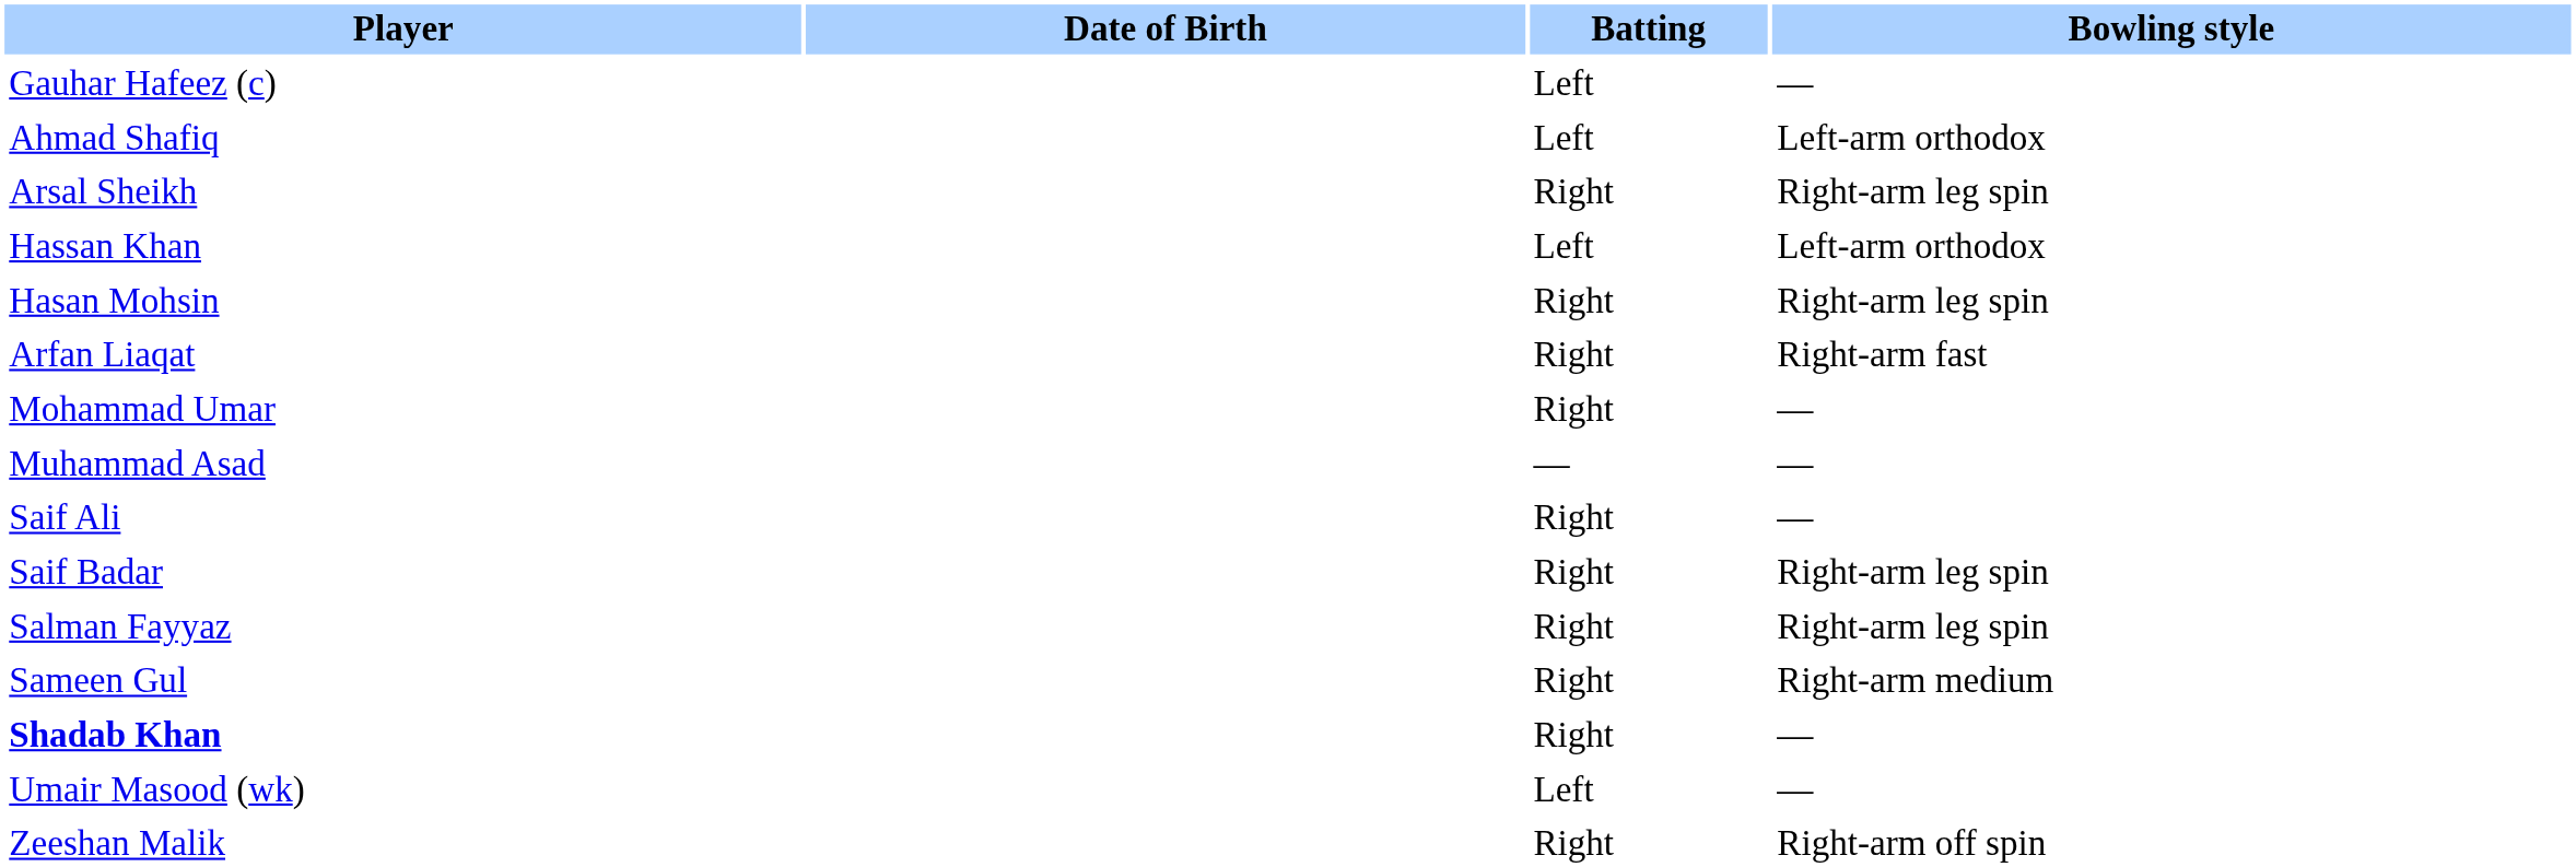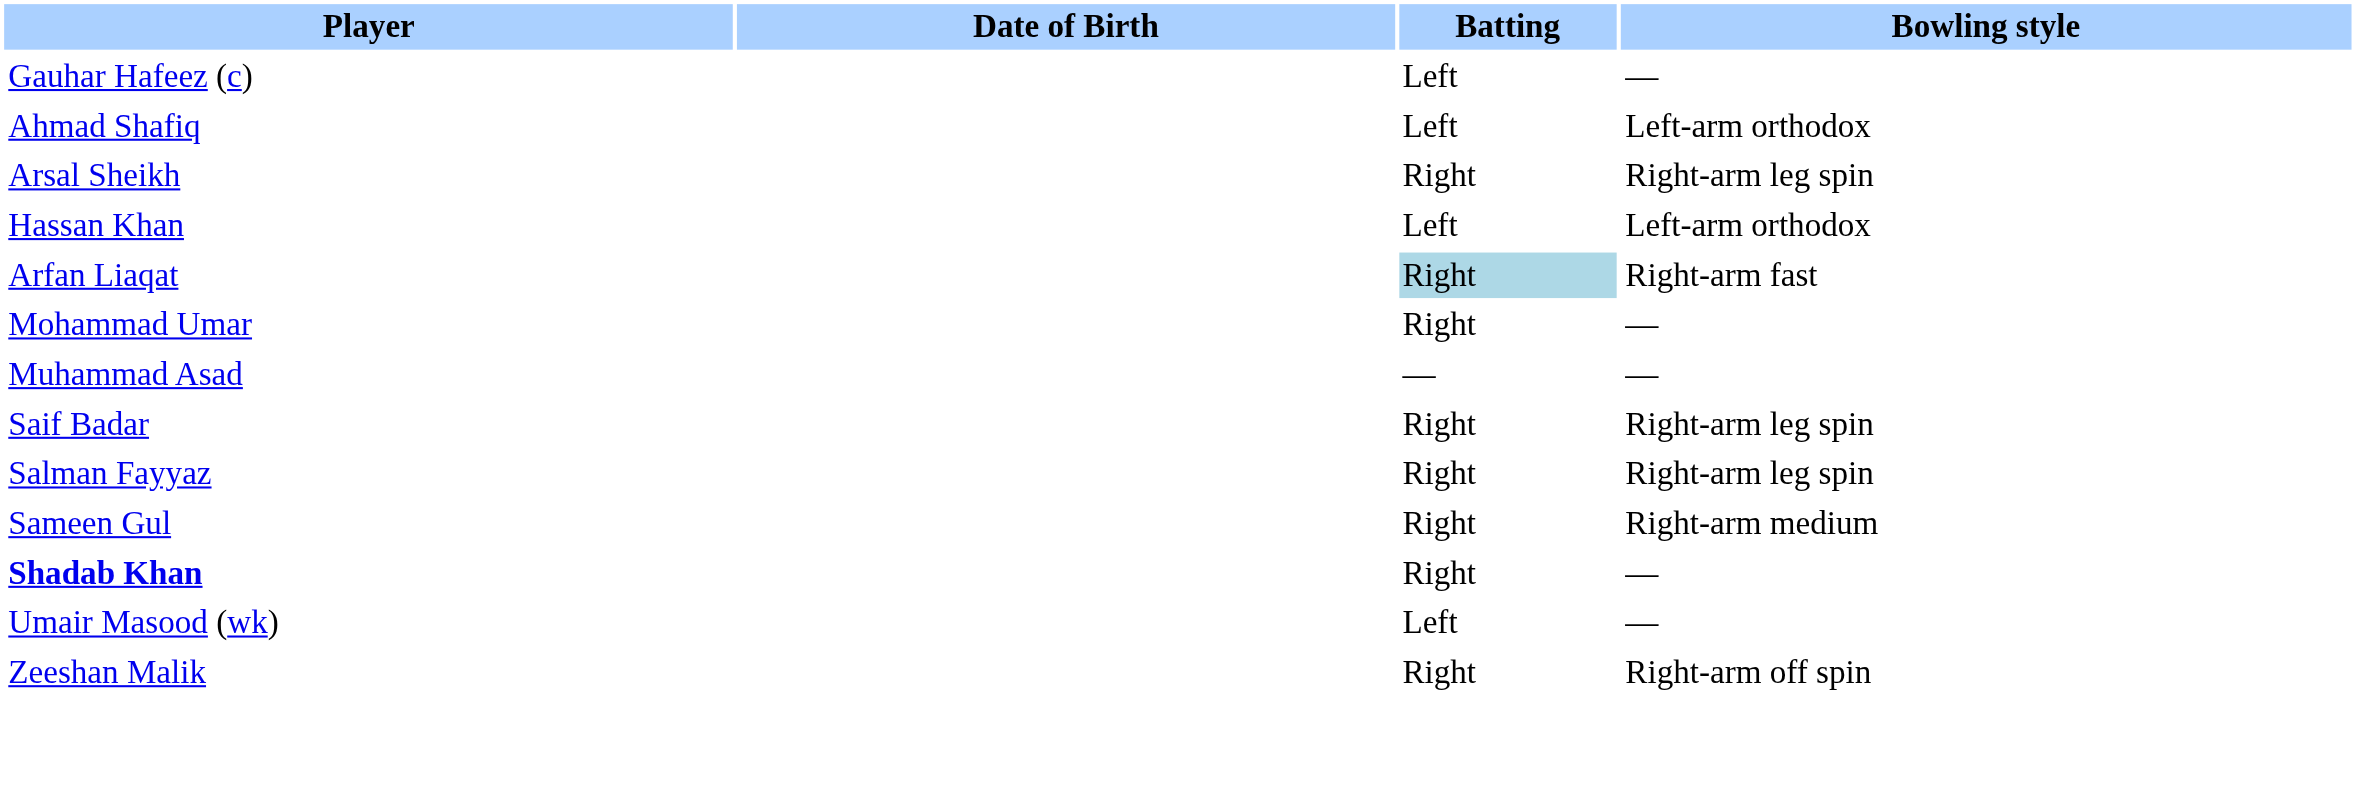 <table border="0" cellspacing="2" cellpadding="2" style="width:90%;">
 <tr style="background:#aad0ff;">
 <th width=20%>Player</th>
 <th width=18%>Date of Birth</th>
 <th width=6%>Batting</th>
 <th width=20%>Bowling style</th>
 </tr>
 <tr>
 <td><a href='#'>Gauhar Hafeez</a> (<a href='#'>c</a>)</td>
 <td></td>
 <td>Left</td>
 <td>—</td>
 </tr>
 <tr>
 <td><a href='#'>Ahmad Shafiq</a></td>
 <td></td>
 <td>Left</td>
 <td>Left-arm orthodox</td>
 </tr>
 <tr>
 <td><a href='#'>Arsal Sheikh</a></td>
 <td></td>
 <td>Right</td>
 <td>Right-arm leg spin</td>
 </tr>
 <tr>
 <td><a href='#'>Hassan Khan</a></td>
 <td></td>
 <td>Left</td>
 <td>Left-arm orthodox</td>
 </tr>
 <tr>
-<td><a href='#'>Hasan Mohsin</a></td>
-<td></td>
-<td>Right</td>
-<td>Right-arm leg spin</td>
-</tr>
-<tr>
 <td><a href='#'>Arfan Liaqat</a></td>
 <td></td>
-<td>Right</td>
+<td style="background: lightblue;">Right</td>
 <td>Right-arm fast</td>
 </tr>
 <tr>
 <td><a href='#'>Mohammad Umar</a></td>
 <td></td>
 <td>Right</td>
 <td>—</td>
 </tr>
 <tr>
 <td><a href='#'>Muhammad Asad</a></td>
 <td></td>
 <td>—</td>
-<td>—</td>
-</tr>
-<tr>
-<td><a href='#'>Saif Ali</a></td>
-<td></td>
-<td>Right</td>
 <td>—</td>
 </tr>
 <tr>
 <td><a href='#'>Saif Badar</a></td>
 <td></td>
 <td>Right</td>
 <td>Right-arm leg spin</td>
 </tr>
 <tr>
 <td><a href='#'>Salman Fayyaz</a></td>
 <td></td>
 <td>Right</td>
 <td>Right-arm leg spin</td>
 </tr>
 <tr>
 <td><a href='#'>Sameen Gul</a></td>
 <td></td>
 <td>Right</td>
 <td>Right-arm medium</td>
 </tr>
 <tr>
 <td><strong><a href='#'>Shadab Khan</a></strong></td>
 <td></td>
 <td>Right</td>
 <td>—</td>
 </tr>
 <tr>
 <td><a href='#'>Umair Masood</a> (<a href='#'>wk</a>)</td>
 <td></td>
 <td>Left</td>
 <td>—</td>
 </tr>
 <tr>
 <td><a href='#'>Zeeshan Malik</a></td>
 <td></td>
 <td>Right</td>
 <td>Right-arm off spin</td>
 </tr>
 </table>
